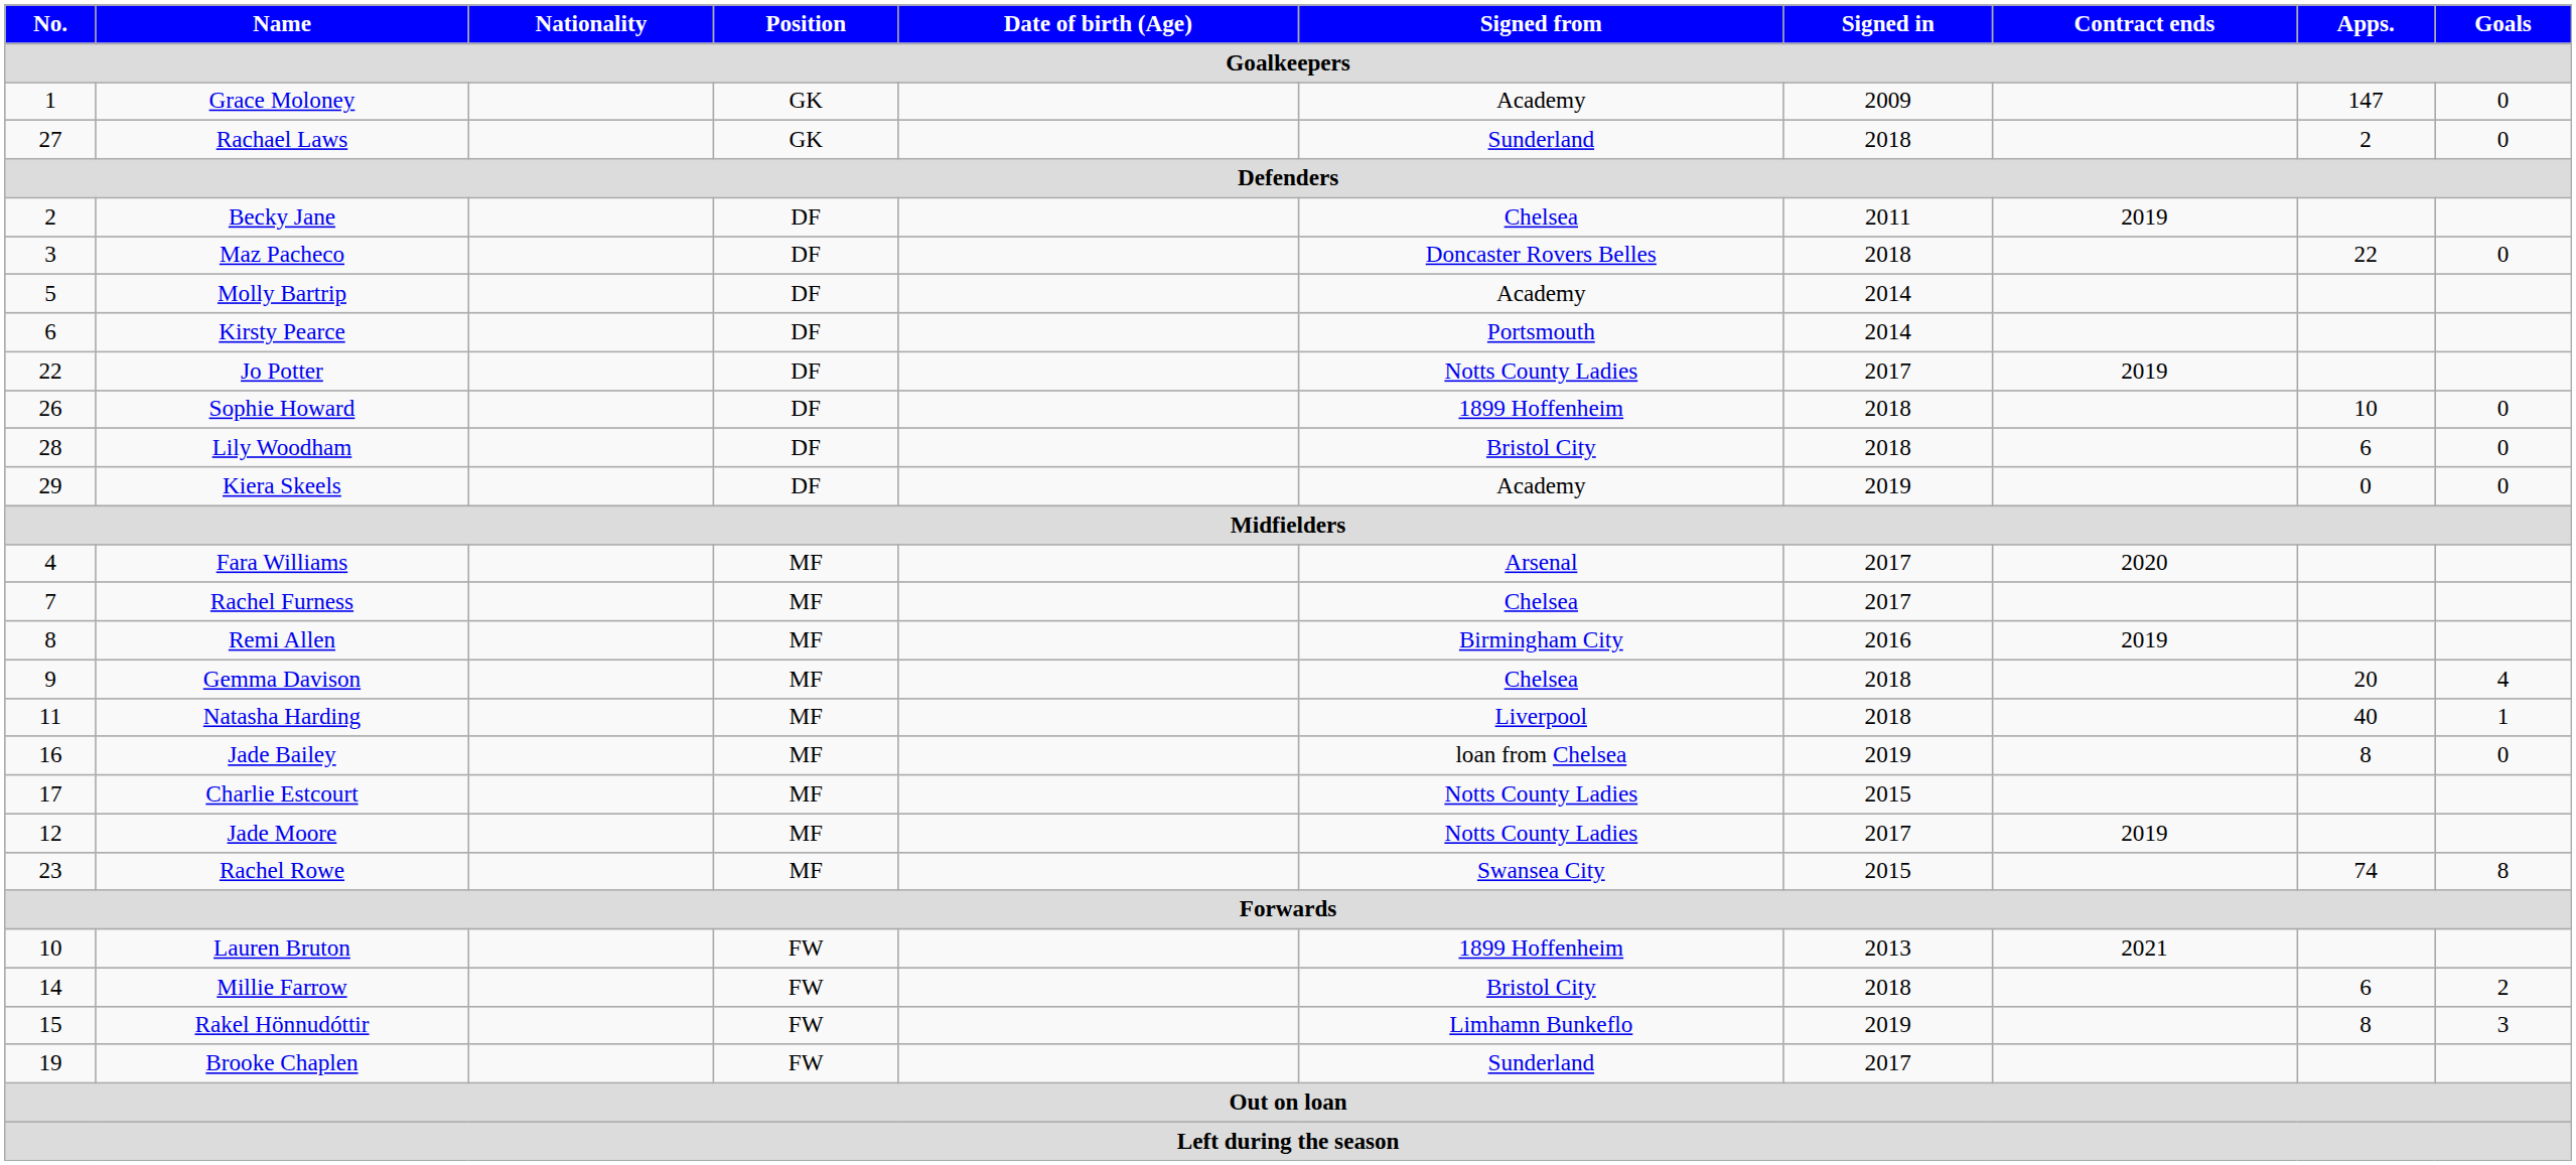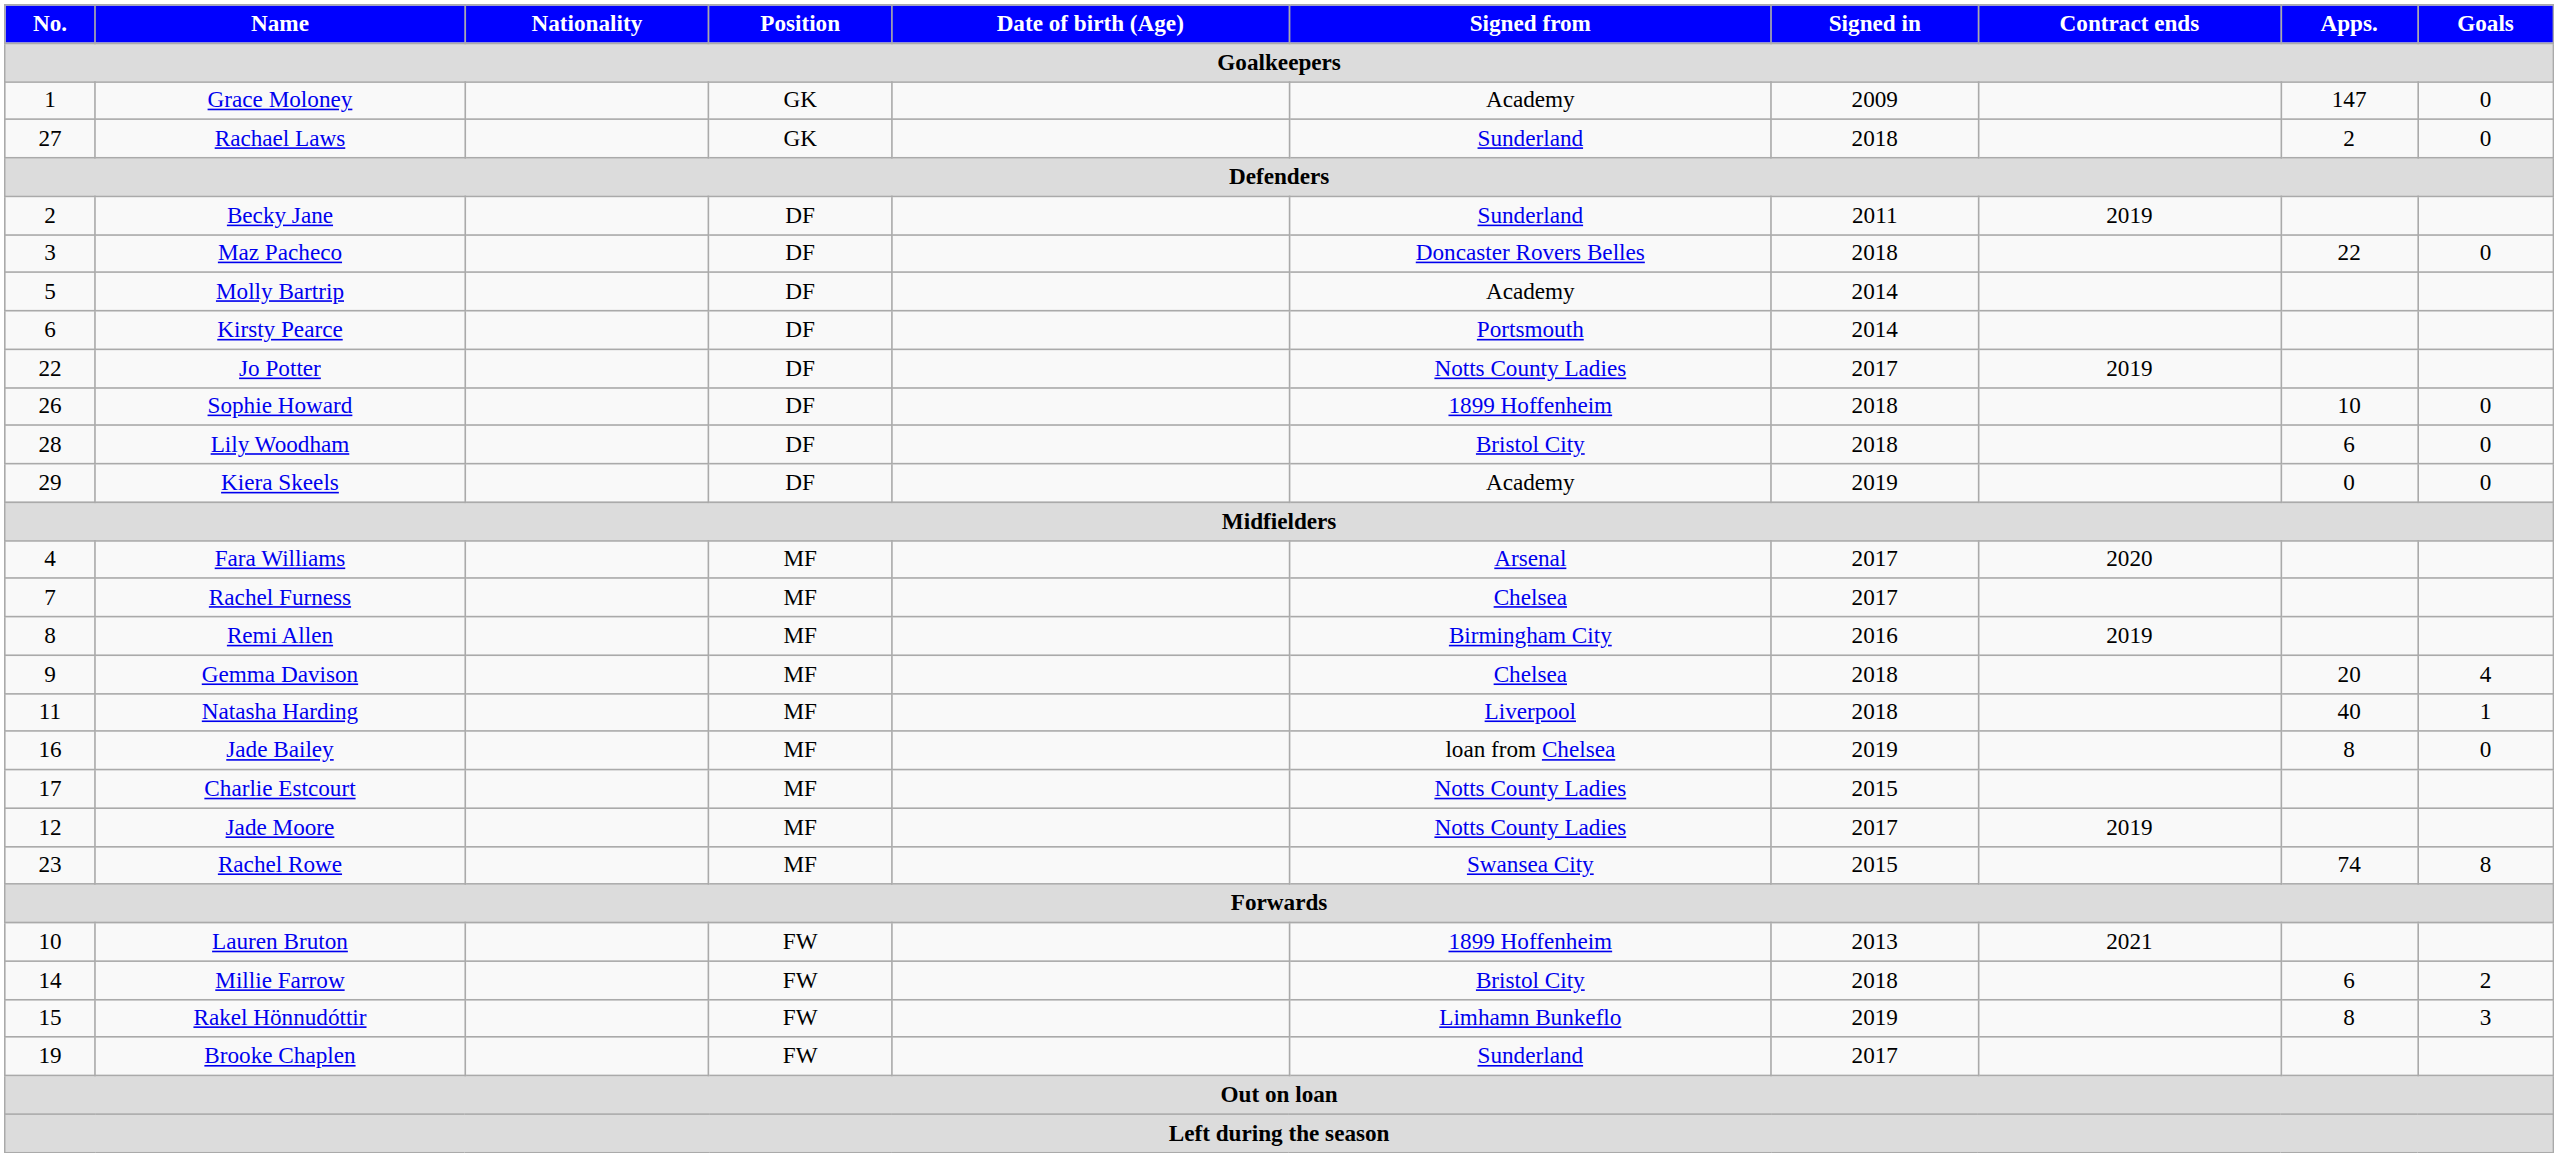 <table class="wikitable"  style="text-align:center; font-size:90%; width:100%;">
 <tr>
 <th style="background:#00f; color:white; text-align:center;">No.</th>
 <th style="background:#00f; color:white; text-align:center;">Name</th>
 <th style="background:#00f; color:white; text-align:center;">Nationality</th>
 <th style="background:#00f; color:white; text-align:center;">Position</th>
 <th style="background:#00f; color:white; text-align:center;">Date of birth (Age)</th>
 <th style="background:#00f; color:white; text-align:center;">Signed from</th>
 <th style="background:#00f; color:white; text-align:center;">Signed in</th>
 <th style="background:#00f; color:white; text-align:center;">Contract ends</th>
 <th style="background:#00f; color:white; text-align:center;">Apps.</th>
 <th style="background:#00f; color:white; text-align:center;">Goals</th>
 </tr>
 <tr>
 <th colspan="11"  style="background:#dcdcdc; text-align:center;">Goalkeepers</th>
 </tr>
 <tr>
 <td>1</td>
 <td><a href='#'>Grace Moloney</a></td>
 <td></td>
 <td>GK</td>
 <td></td>
 <td>Academy</td>
 <td>2009</td>
 <td></td>
 <td>147</td>
 <td>0</td>
 </tr>
 <tr>
 <td>27</td>
 <td><a href='#'>Rachael Laws</a></td>
 <td></td>
 <td>GK</td>
 <td></td>
 <td><a href='#'>Sunderland</a></td>
 <td>2018</td>
 <td></td>
 <td>2</td>
 <td>0</td>
 </tr>
 <tr>
 <th colspan="11"  style="background:#dcdcdc; text-align:center;">Defenders</th>
 </tr>
 <tr>
 <td>2</td>
 <td><a href='#'>Becky Jane</a></td>
 <td></td>
 <td>DF</td>
 <td></td>
-<td><a href='#'>Chelsea</a></td>
+<td><a href='#'>Sunderland</a></td>
 <td>2011</td>
 <td>2019</td>
 <td></td>
 <td></td>
 </tr>
 <tr>
 <td>3</td>
 <td><a href='#'>Maz Pacheco</a></td>
 <td></td>
 <td>DF</td>
 <td></td>
 <td><a href='#'>Doncaster Rovers Belles</a></td>
 <td>2018</td>
 <td></td>
 <td>22</td>
 <td>0</td>
 </tr>
 <tr>
 <td>5</td>
 <td><a href='#'>Molly Bartrip</a></td>
 <td></td>
 <td>DF</td>
 <td></td>
 <td>Academy</td>
 <td>2014</td>
 <td></td>
 <td></td>
 <td></td>
 </tr>
 <tr>
 <td>6</td>
 <td><a href='#'>Kirsty Pearce</a></td>
 <td></td>
 <td>DF</td>
 <td></td>
 <td><a href='#'>Portsmouth</a></td>
 <td>2014</td>
 <td></td>
 <td></td>
 <td></td>
 </tr>
 <tr>
 <td>22</td>
 <td><a href='#'>Jo Potter</a></td>
 <td></td>
 <td>DF</td>
 <td></td>
 <td><a href='#'>Notts County Ladies</a></td>
 <td>2017</td>
 <td>2019</td>
 <td></td>
 <td></td>
 </tr>
 <tr>
 <td>26</td>
 <td><a href='#'>Sophie Howard</a></td>
 <td></td>
 <td>DF</td>
 <td></td>
 <td><a href='#'>1899 Hoffenheim</a></td>
 <td>2018</td>
 <td></td>
 <td>10</td>
 <td>0</td>
 </tr>
 <tr>
 <td>28</td>
 <td><a href='#'>Lily Woodham</a></td>
 <td></td>
 <td>DF</td>
 <td></td>
 <td><a href='#'>Bristol City</a></td>
 <td>2018</td>
 <td></td>
 <td>6</td>
 <td>0</td>
 </tr>
 <tr>
 <td>29</td>
 <td><a href='#'>Kiera Skeels</a></td>
 <td></td>
 <td>DF</td>
 <td></td>
 <td>Academy</td>
 <td>2019</td>
 <td></td>
 <td>0</td>
 <td>0</td>
 </tr>
 <tr>
 <th colspan="11"  style="background:#dcdcdc; text-align:center;">Midfielders</th>
 </tr>
 <tr>
 <td>4</td>
 <td><a href='#'>Fara Williams</a></td>
 <td></td>
 <td>MF</td>
 <td></td>
 <td><a href='#'>Arsenal</a></td>
 <td>2017</td>
 <td>2020</td>
 <td></td>
 <td></td>
 </tr>
 <tr>
 <td>7</td>
 <td><a href='#'>Rachel Furness</a></td>
 <td></td>
 <td>MF</td>
 <td></td>
 <td><a href='#'>Chelsea</a></td>
 <td>2017</td>
 <td></td>
 <td></td>
 <td></td>
 </tr>
 <tr>
 <td>8</td>
 <td><a href='#'>Remi Allen</a></td>
 <td></td>
 <td>MF</td>
 <td></td>
 <td><a href='#'>Birmingham City</a></td>
 <td>2016</td>
 <td>2019</td>
 <td></td>
 <td></td>
 </tr>
 <tr>
 <td>9</td>
 <td><a href='#'>Gemma Davison</a></td>
 <td></td>
 <td>MF</td>
 <td></td>
 <td><a href='#'>Chelsea</a></td>
 <td>2018</td>
 <td></td>
 <td>20</td>
 <td>4</td>
 </tr>
 <tr>
 <td>11</td>
 <td><a href='#'>Natasha Harding</a> </td>
 <td></td>
 <td>MF</td>
 <td></td>
 <td><a href='#'>Liverpool</a></td>
 <td>2018</td>
 <td></td>
 <td>40</td>
 <td>1</td>
 </tr>
 <tr>
 <td>16</td>
 <td><a href='#'>Jade Bailey</a></td>
 <td></td>
 <td>MF</td>
 <td></td>
 <td>loan from <a href='#'>Chelsea</a></td>
 <td>2019</td>
 <td></td>
 <td>8</td>
 <td>0</td>
 </tr>
 <tr>
 <td>17</td>
 <td><a href='#'>Charlie Estcourt</a></td>
 <td></td>
 <td>MF</td>
 <td></td>
 <td><a href='#'>Notts County Ladies</a></td>
 <td>2015</td>
 <td></td>
 <td></td>
 <td></td>
 </tr>
 <tr>
 <td>12</td>
 <td><a href='#'>Jade Moore</a></td>
 <td></td>
 <td>MF</td>
 <td></td>
 <td><a href='#'>Notts County Ladies</a></td>
 <td>2017</td>
 <td>2019</td>
 <td></td>
 <td></td>
 </tr>
 <tr>
 <td>23</td>
 <td><a href='#'>Rachel Rowe</a></td>
 <td></td>
 <td>MF</td>
 <td></td>
 <td><a href='#'>Swansea City</a></td>
 <td>2015</td>
 <td></td>
 <td>74</td>
 <td>8</td>
 </tr>
 <tr>
 <th colspan="11"  style="background:#dcdcdc; text-align:center;">Forwards</th>
 </tr>
 <tr>
 <td>10</td>
 <td><a href='#'>Lauren Bruton</a></td>
 <td></td>
 <td>FW</td>
 <td></td>
 <td><a href='#'>1899 Hoffenheim</a></td>
 <td>2013</td>
 <td>2021</td>
 <td></td>
 <td></td>
 </tr>
 <tr>
 <td>14</td>
 <td><a href='#'>Millie Farrow</a></td>
 <td></td>
 <td>FW</td>
 <td></td>
 <td><a href='#'>Bristol City</a></td>
 <td>2018</td>
 <td></td>
 <td>6</td>
 <td>2</td>
 </tr>
 <tr>
 <td>15</td>
 <td><a href='#'>Rakel Hönnudóttir</a></td>
 <td></td>
 <td>FW</td>
 <td></td>
 <td><a href='#'>Limhamn Bunkeflo</a></td>
 <td>2019</td>
 <td></td>
 <td>8</td>
 <td>3</td>
 </tr>
 <tr>
 <td>19</td>
 <td><a href='#'>Brooke Chaplen</a></td>
 <td></td>
 <td>FW</td>
 <td></td>
 <td><a href='#'>Sunderland</a></td>
 <td>2017</td>
 <td></td>
 <td></td>
 <td></td>
 </tr>
 <tr>
 <th colspan="11"  style="background:#dcdcdc; text-align:center;">Out on loan</th>
 </tr>
 <tr>
 <th colspan="11"  style="background:#dcdcdc; text-align:center;">Left during the season</th>
 </tr>
 </table>
